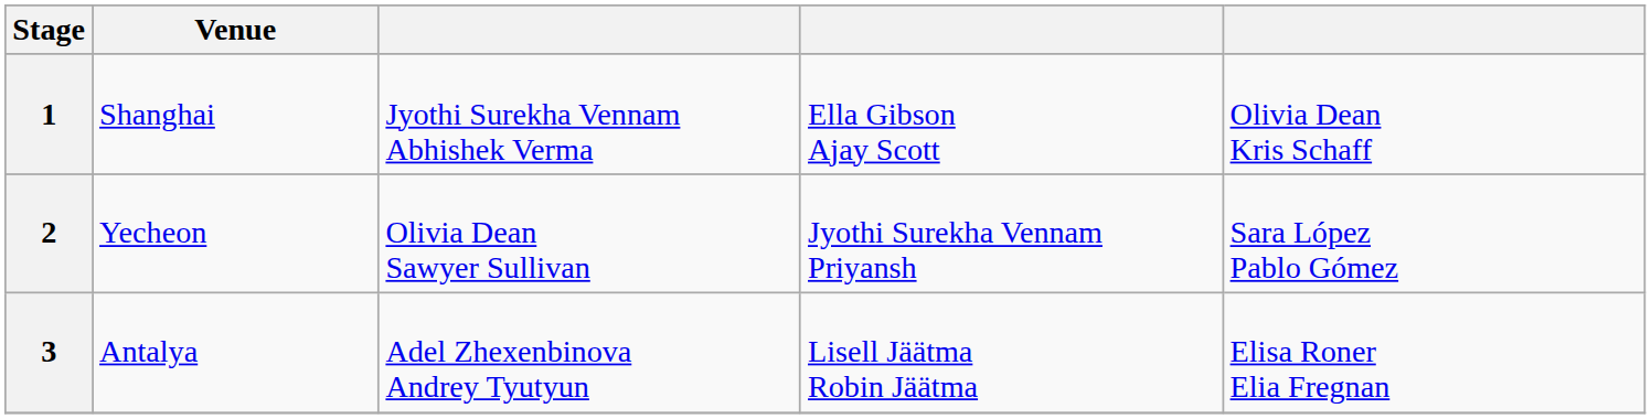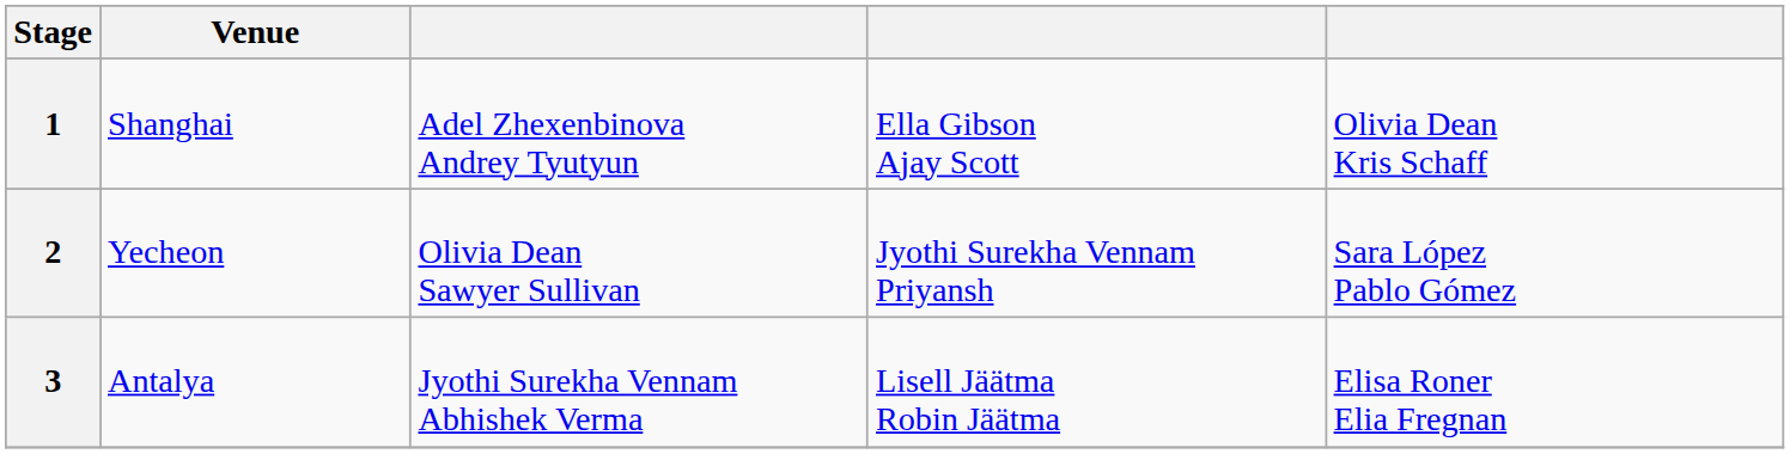 <table class="wikitable">
 <tr>
 <th>Stage</th>
 <th width=140>Venue</th>
 <th width=210></th>
 <th width=210></th>
 <th width=210></th>
 </tr>
 <tr>
 <th>1</th>
 <td> <a href='#'>Shanghai</a></td>
-<td> <br> <a href='#'>Jyothi Surekha Vennam</a> <br> <a href='#'>Abhishek Verma</a></td>
+<td> <br> <a href='#'>Adel Zhexenbinova</a> <br> <a href='#'>Andrey Tyutyun</a></td>
 <td> <br> <a href='#'>Ella Gibson</a> <br> <a href='#'>Ajay Scott</a></td>
 <td> <br> <a href='#'>Olivia Dean</a> <br> <a href='#'>Kris Schaff</a></td>
 </tr>
 <tr>
 <th>2</th>
 <td> <a href='#'>Yecheon</a></td>
 <td> <br> <a href='#'>Olivia Dean</a> <br> <a href='#'>Sawyer Sullivan</a></td>
 <td> <br> <a href='#'>Jyothi Surekha Vennam</a> <br> <a href='#'>Priyansh</a></td>
 <td> <br> <a href='#'>Sara López</a> <br> <a href='#'>Pablo Gómez</a></td>
 </tr>
 <tr>
 <th>3</th>
 <td> <a href='#'>Antalya</a></td>
-<td> <br> <a href='#'>Adel Zhexenbinova</a> <br> <a href='#'>Andrey Tyutyun</a></td>
+<td> <br> <a href='#'>Jyothi Surekha Vennam</a> <br> <a href='#'>Abhishek Verma</a></td>
 <td> <br> <a href='#'>Lisell Jäätma</a> <br> <a href='#'>Robin Jäätma</a></td>
 <td> <br> <a href='#'>Elisa Roner</a> <br> <a href='#'>Elia Fregnan</a></td>
 </tr>
 <tr>
 </tr>
 </table>
